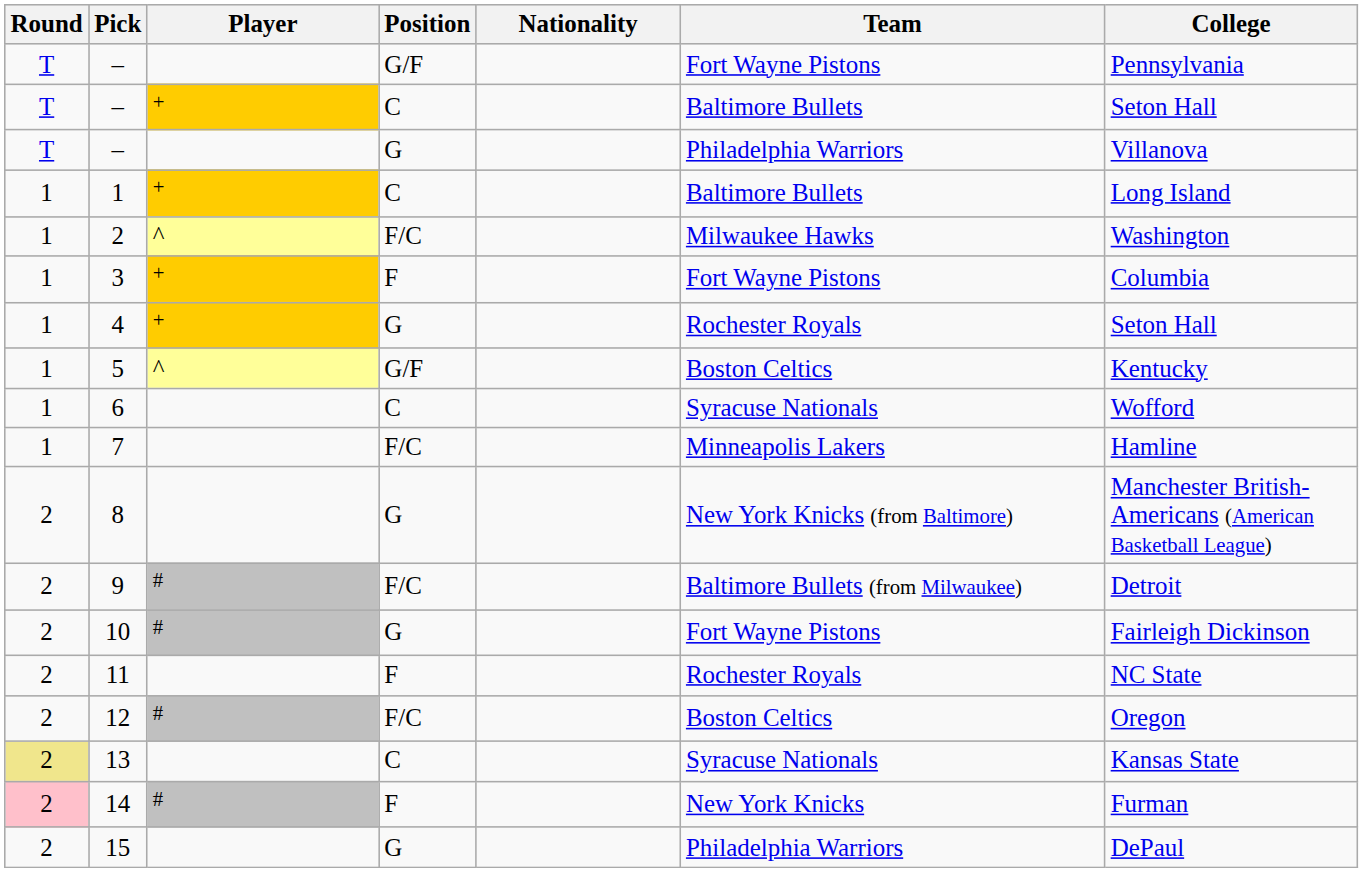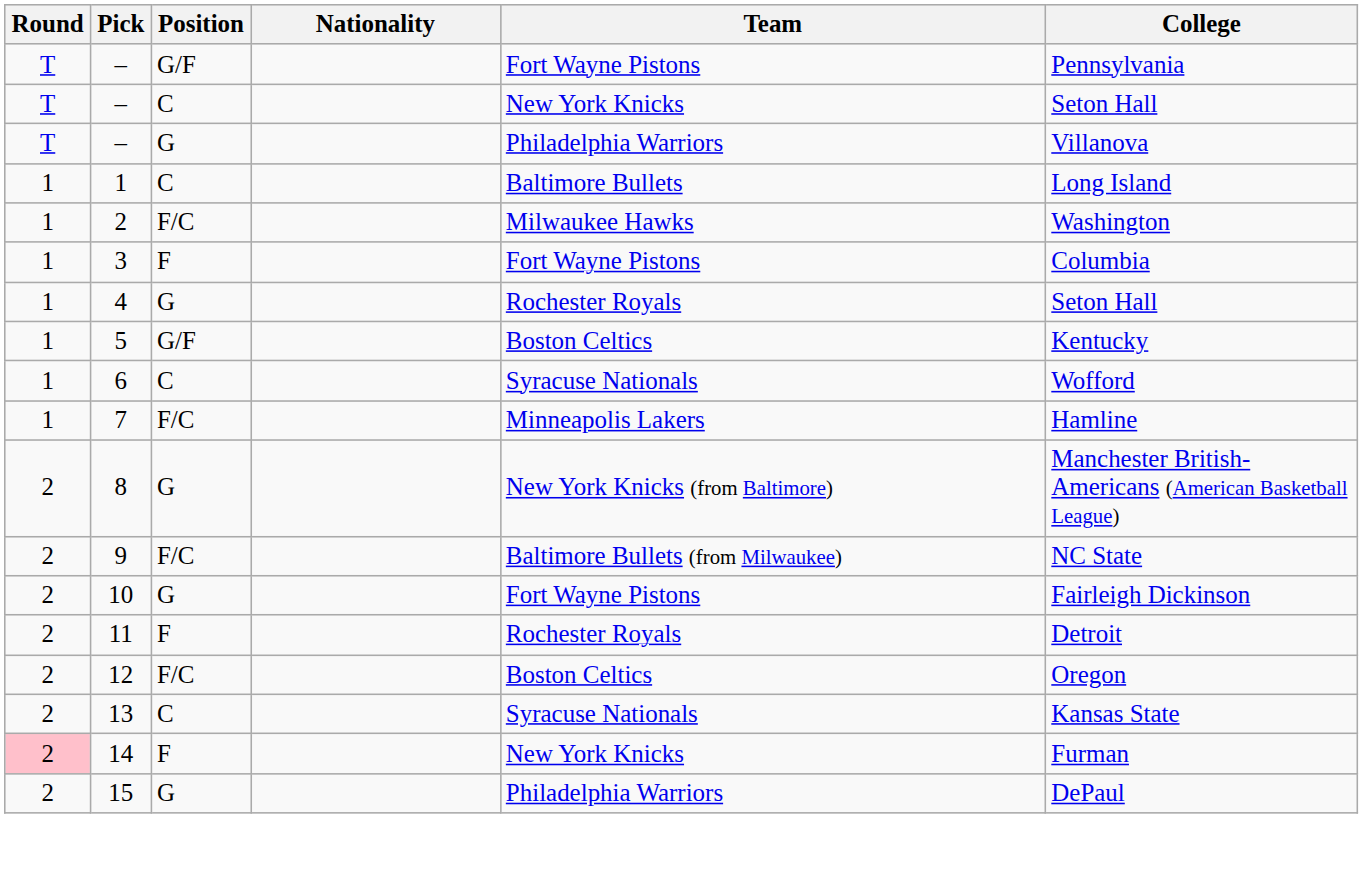 <table class="wikitable sortable">
 <tr>
 <th width="1%">Round</th>
 <th width="1%">Pick</th>
-<th width="19%">Player</th>
 <th width="1%">Position</th>
 <th width="16%">Nationality</th>
 <th width="35%">Team</th>
 <th width="20%">College</th>
 </tr>
 <tr>
 <td align=center><a href='#'>T</a></td>
 <td align=center>–</td>
-<td></td>
 <td>G/F</td>
 <td></td>
 <td><a href='#'>Fort Wayne Pistons</a></td>
 <td><a href='#'>Pennsylvania</a></td>
 </tr>
 <tr>
 <td align=center><a href='#'>T</a></td>
 <td align=center>–</td>
-<td bgcolor="#FFCC00"><sup>+</sup></td>
 <td>C</td>
 <td></td>
-<td><a href='#'>Baltimore Bullets</a></td>
+<td><a href='#'>New York Knicks</a></td>
 <td><a href='#'>Seton Hall</a></td>
 </tr>
 <tr>
 <td align=center><a href='#'>T</a></td>
 <td align=center>–</td>
-<td></td>
 <td>G</td>
 <td></td>
 <td><a href='#'>Philadelphia Warriors</a></td>
 <td><a href='#'>Villanova</a></td>
 </tr>
 <tr>
 <td align=center>1</td>
 <td align=center>1</td>
-<td bgcolor="#FFCC00"><sup>+</sup></td>
 <td>C</td>
 <td></td>
 <td><a href='#'>Baltimore Bullets</a></td>
 <td><a href='#'>Long Island</a></td>
 </tr>
 <tr>
 <td align=center>1</td>
 <td align=center>2</td>
-<td bgcolor="#FFFF99">^</td>
 <td>F/C</td>
 <td></td>
 <td><a href='#'>Milwaukee Hawks</a></td>
 <td><a href='#'>Washington</a></td>
 </tr>
 <tr>
 <td align=center>1</td>
 <td align=center>3</td>
-<td bgcolor="#FFCC00"><sup>+</sup></td>
 <td>F</td>
 <td></td>
 <td><a href='#'>Fort Wayne Pistons</a></td>
 <td><a href='#'>Columbia</a></td>
 </tr>
 <tr>
 <td align=center>1</td>
 <td align=center>4</td>
-<td bgcolor="#FFCC00"><sup>+</sup></td>
 <td>G</td>
 <td></td>
 <td><a href='#'>Rochester Royals</a></td>
 <td><a href='#'>Seton Hall</a></td>
 </tr>
 <tr>
 <td align=center>1</td>
 <td align=center>5</td>
-<td bgcolor="#FFFF99">^</td>
 <td>G/F</td>
 <td></td>
 <td><a href='#'>Boston Celtics</a></td>
 <td><a href='#'>Kentucky</a></td>
 </tr>
 <tr>
 <td align=center>1</td>
 <td align=center>6</td>
-<td></td>
 <td>C</td>
 <td></td>
 <td><a href='#'>Syracuse Nationals</a></td>
 <td><a href='#'>Wofford</a></td>
 </tr>
 <tr>
 <td align=center>1</td>
 <td align=center>7</td>
-<td></td>
 <td>F/C</td>
 <td></td>
 <td><a href='#'>Minneapolis Lakers</a></td>
 <td><a href='#'>Hamline</a></td>
 </tr>
 <tr>
 <td align=center>2</td>
 <td align=center>8</td>
-<td></td>
 <td>G</td>
 <td></td>
 <td><a href='#'>New York Knicks</a> <small>(from <a href='#'>Baltimore</a>)</small></td>
 <td><a href='#'>Manchester British-Americans</a> <small>(<a href='#'>American Basketball League</a>)</small></td>
 </tr>
 <tr>
 <td align=center>2</td>
 <td align=center>9</td>
-<td bgcolor="#C0C0C0"><sup>#</sup></td>
 <td>F/C</td>
 <td></td>
 <td><a href='#'>Baltimore Bullets</a> <small>(from <a href='#'>Milwaukee</a>)</small></td>
-<td><a href='#'>Detroit</a></td>
+<td><a href='#'>NC State</a></td>
 </tr>
 <tr>
 <td align=center>2</td>
 <td align=center>10</td>
-<td bgcolor="#C0C0C0"><sup>#</sup></td>
 <td>G</td>
 <td></td>
 <td><a href='#'>Fort Wayne Pistons</a></td>
 <td><a href='#'>Fairleigh Dickinson</a></td>
 </tr>
 <tr>
 <td align=center>2</td>
 <td align=center>11</td>
-<td></td>
 <td>F</td>
 <td></td>
 <td><a href='#'>Rochester Royals</a></td>
-<td><a href='#'>NC State</a></td>
+<td><a href='#'>Detroit</a></td>
 </tr>
 <tr>
 <td align=center>2</td>
 <td align=center>12</td>
-<td bgcolor="#C0C0C0"><sup>#</sup></td>
 <td>F/C</td>
 <td></td>
 <td><a href='#'>Boston Celtics</a></td>
 <td><a href='#'>Oregon</a></td>
 </tr>
 <tr>
-<td align=center style="background: khaki;">2</td>
+<td align=center>2</td>
 <td align=center>13</td>
-<td></td>
 <td>C</td>
 <td></td>
 <td><a href='#'>Syracuse Nationals</a></td>
 <td><a href='#'>Kansas State</a></td>
 </tr>
 <tr>
 <td align=center style="background: pink;">2</td>
 <td align=center>14</td>
-<td bgcolor="#C0C0C0"><sup>#</sup></td>
 <td>F</td>
 <td></td>
 <td><a href='#'>New York Knicks</a></td>
 <td><a href='#'>Furman</a></td>
 </tr>
 <tr>
 <td align=center>2</td>
 <td align=center>15</td>
-<td></td>
 <td>G</td>
 <td></td>
 <td><a href='#'>Philadelphia Warriors</a></td>
 <td><a href='#'>DePaul</a></td>
 </tr>
 </table>
